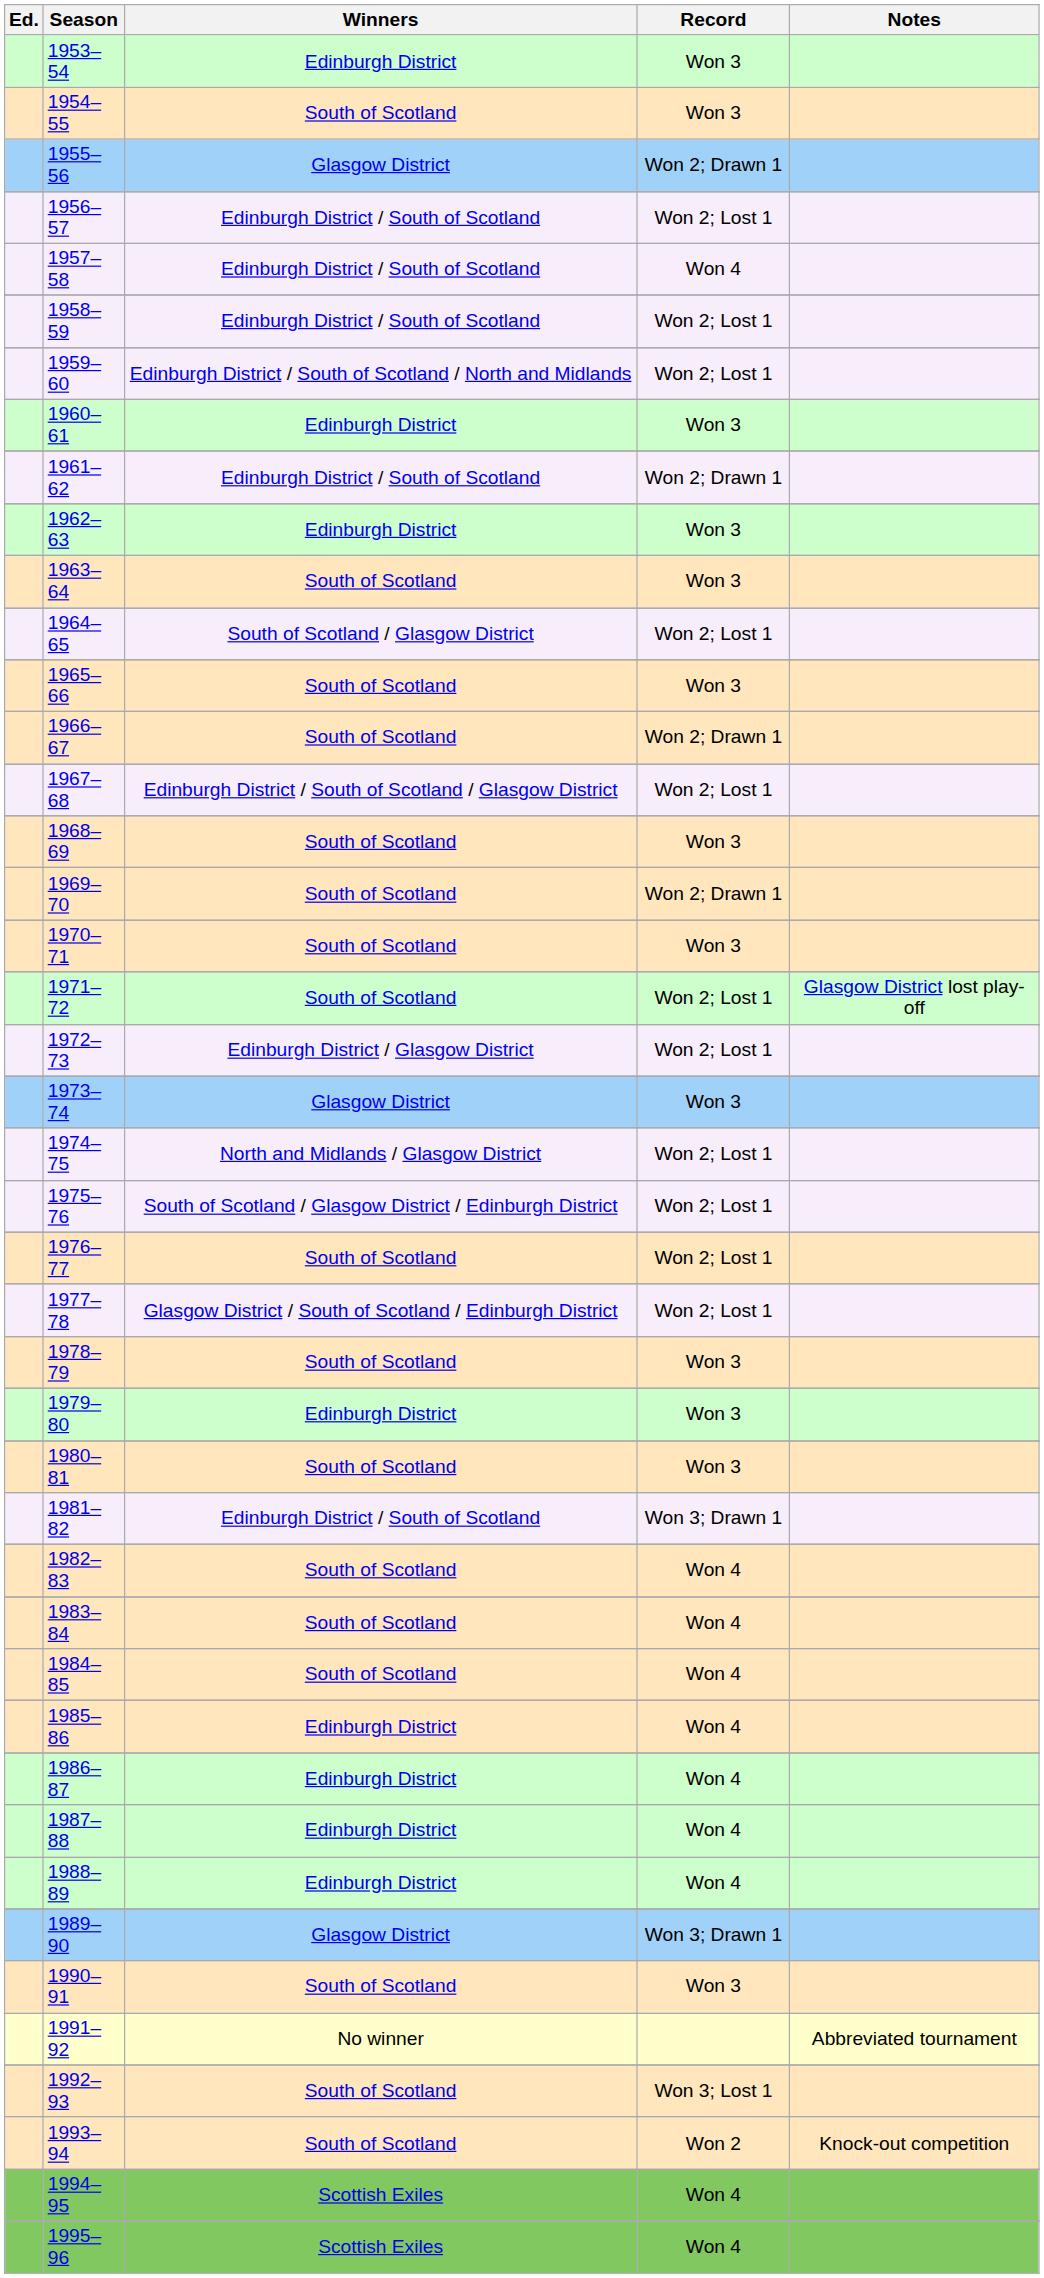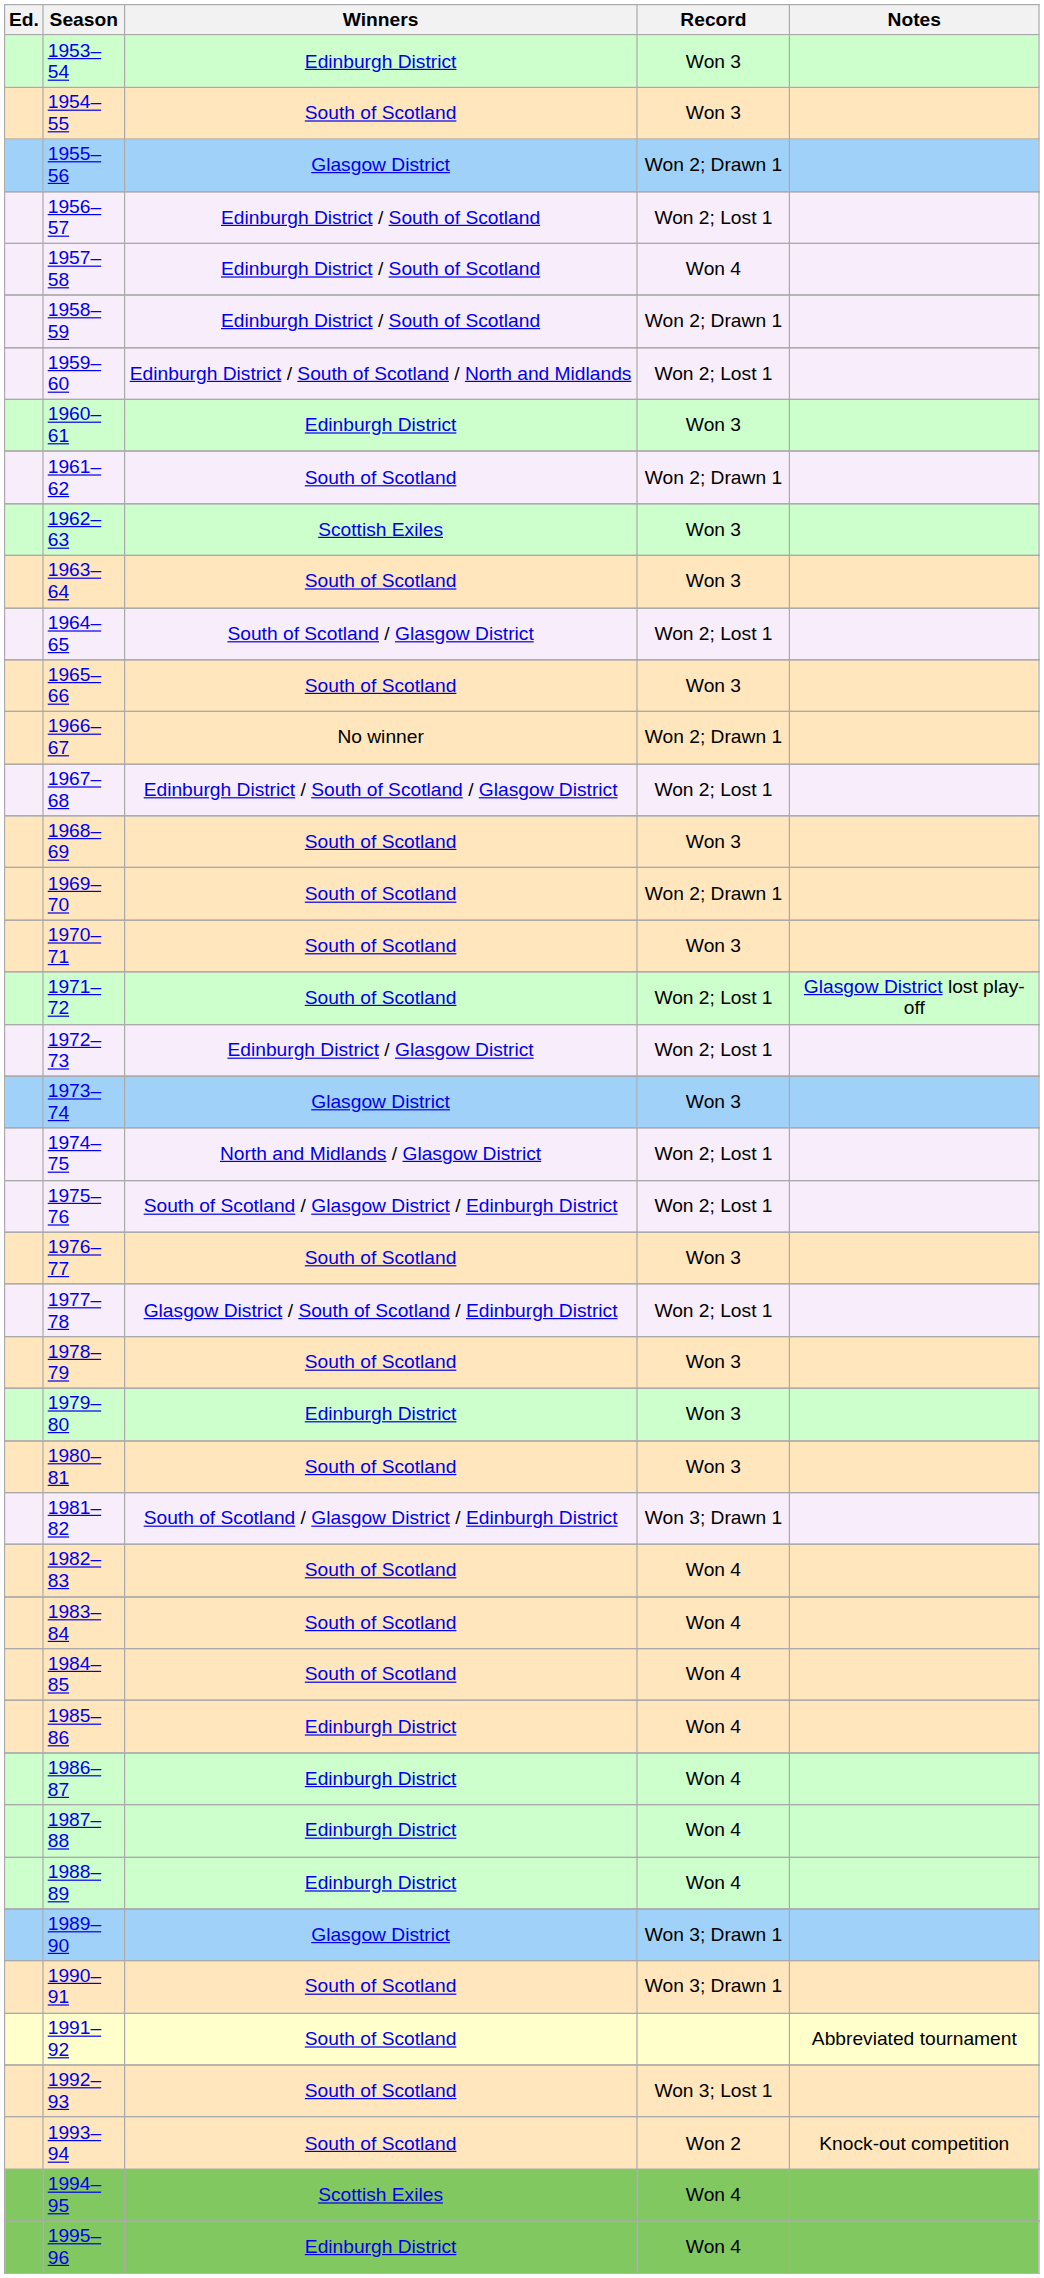 <table class="wikitable" style="text-align: center;">
 <tr>
 <th width=>Ed.</th>
 <th width="60">Season</th>
 <th width="420">Winners</th>
 <th width="120">Record</th>
 <th width="200">Notes</th>
 </tr>
 <tr bgcolor="#ccffcc">
 <td></td>
 <td align="left"><a href='#'>1953–54</a></td>
 <td><a href='#'>Edinburgh District</a></td>
 <td>Won 3</td>
 <td></td>
 </tr>
 <tr bgcolor="#ffe6bd">
 <td></td>
 <td align="left"><a href='#'>1954–55</a></td>
 <td><a href='#'>South of Scotland</a></td>
 <td>Won 3</td>
 <td></td>
 </tr>
 <tr bgcolor="#A0D1F9">
 <td></td>
 <td align="left"><a href='#'>1955–56</a></td>
 <td><a href='#'>Glasgow District</a></td>
 <td>Won 2; Drawn 1</td>
 <td></td>
 </tr>
 <tr>
 </tr>
 <tr bgcolor="#f8edfa">
 <td></td>
 <td align="left"><a href='#'>1956–57</a></td>
 <td><a href='#'>Edinburgh District</a> / <a href='#'>South of Scotland</a></td>
 <td>Won 2; Lost 1</td>
 <td></td>
 </tr>
 <tr>
 </tr>
 <tr bgcolor="#f8edfa">
 <td></td>
 <td align="left"><a href='#'>1957–58</a></td>
 <td><a href='#'>Edinburgh District</a> / <a href='#'>South of Scotland</a></td>
 <td>Won 4</td>
 <td></td>
 </tr>
 <tr>
 </tr>
 <tr bgcolor="#f8edfa">
 <td></td>
 <td align="left"><a href='#'>1958–59</a></td>
 <td><a href='#'>Edinburgh District</a> / <a href='#'>South of Scotland</a></td>
-<td>Won 2; Lost 1</td>
+<td>Won 2; Drawn 1</td>
 <td></td>
 </tr>
 <tr>
 </tr>
 <tr bgcolor="#f8edfa">
 <td></td>
 <td align="left"><a href='#'>1959–60</a></td>
 <td><a href='#'>Edinburgh District</a> / <a href='#'>South of Scotland</a> / <a href='#'>North and Midlands</a></td>
 <td>Won 2; Lost 1</td>
 <td></td>
 </tr>
 <tr>
 </tr>
 <tr bgcolor="#ccffcc">
 <td></td>
 <td align="left"><a href='#'>1960–61</a></td>
 <td><a href='#'>Edinburgh District</a></td>
 <td>Won 3</td>
 <td></td>
 </tr>
 <tr>
 </tr>
 <tr bgcolor="#f8edfa">
 <td></td>
 <td align="left"><a href='#'>1961–62</a></td>
-<td><a href='#'>Edinburgh District</a> / <a href='#'>South of Scotland</a></td>
+<td><a href='#'>South of Scotland</a></td>
 <td>Won 2; Drawn 1</td>
 <td></td>
 </tr>
 <tr>
 </tr>
 <tr bgcolor="#ccffcc">
 <td></td>
 <td align="left"><a href='#'>1962–63</a></td>
-<td><a href='#'>Edinburgh District</a></td>
+<td><a href='#'>Scottish Exiles</a></td>
 <td>Won 3</td>
 <td></td>
 </tr>
 <tr>
 </tr>
 <tr bgcolor="#ffe6bd">
 <td></td>
 <td align="left"><a href='#'>1963–64</a></td>
 <td><a href='#'>South of Scotland</a></td>
 <td>Won 3</td>
 <td></td>
 </tr>
 <tr>
 </tr>
 <tr bgcolor="#f8edfa">
 <td></td>
 <td align="left"><a href='#'>1964–65</a></td>
 <td><a href='#'>South of Scotland</a> / <a href='#'>Glasgow District</a></td>
 <td>Won 2; Lost 1</td>
 <td></td>
 </tr>
 <tr>
 </tr>
 <tr bgcolor="#ffe6bd">
 <td></td>
 <td align="left"><a href='#'>1965–66</a></td>
 <td><a href='#'>South of Scotland</a></td>
 <td>Won 3</td>
 <td></td>
 </tr>
 <tr>
 </tr>
 <tr bgcolor="#ffe6bd">
 <td></td>
 <td align="left"><a href='#'>1966–67</a></td>
-<td><a href='#'>South of Scotland</a></td>
+<td>No winner</td>
 <td>Won 2; Drawn 1</td>
 <td></td>
 </tr>
 <tr>
 </tr>
 <tr bgcolor="#f8edfa">
 <td></td>
 <td align="left"><a href='#'>1967–68</a></td>
 <td><a href='#'>Edinburgh District</a> / <a href='#'>South of Scotland</a> / <a href='#'>Glasgow District</a></td>
 <td>Won 2; Lost 1</td>
 <td></td>
 </tr>
 <tr>
 </tr>
 <tr bgcolor="#ffe6bd">
 <td></td>
 <td align="left"><a href='#'>1968–69</a></td>
 <td><a href='#'>South of Scotland</a></td>
 <td>Won 3</td>
 <td></td>
 </tr>
 <tr>
 </tr>
 <tr bgcolor="#ffe6bd">
 <td></td>
 <td align="left"><a href='#'>1969–70</a></td>
 <td><a href='#'>South of Scotland</a></td>
 <td>Won 2; Drawn 1</td>
 <td></td>
 </tr>
 <tr>
 </tr>
 <tr bgcolor="#ffe6bd">
 <td></td>
 <td align="left"><a href='#'>1970–71</a></td>
 <td><a href='#'>South of Scotland</a></td>
 <td>Won 3</td>
 <td></td>
 </tr>
 <tr>
 </tr>
 <tr bgcolor="#ccffcc">
 <td></td>
 <td align="left"><a href='#'>1971–72</a></td>
 <td><a href='#'>South of Scotland</a></td>
 <td>Won 2; Lost 1</td>
 <td><a href='#'>Glasgow District</a> lost play-off</td>
 </tr>
 <tr>
 </tr>
 <tr bgcolor="#f8edfa">
 <td></td>
 <td align="left"><a href='#'>1972–73</a></td>
 <td><a href='#'>Edinburgh District</a> / <a href='#'>Glasgow District</a></td>
 <td>Won 2; Lost 1</td>
 <td></td>
 </tr>
 <tr>
 </tr>
 <tr bgcolor="#A0D1F9">
 <td></td>
 <td align="left"><a href='#'>1973–74</a></td>
 <td><a href='#'>Glasgow District</a></td>
 <td>Won 3</td>
 <td></td>
 </tr>
 <tr>
 </tr>
 <tr bgcolor="#f8edfa">
 <td></td>
 <td align="left"><a href='#'>1974–75</a></td>
 <td><a href='#'>North and Midlands</a> / <a href='#'>Glasgow District</a></td>
 <td>Won 2; Lost 1</td>
 <td></td>
 </tr>
 <tr>
 </tr>
 <tr bgcolor="#f8edfa">
 <td></td>
 <td align="left"><a href='#'>1975–76</a></td>
 <td><a href='#'>South of Scotland</a> / <a href='#'>Glasgow District</a> / <a href='#'>Edinburgh District</a></td>
 <td>Won 2; Lost 1</td>
 <td></td>
 </tr>
 <tr>
 </tr>
 <tr bgcolor="#ffe6bd">
 <td></td>
 <td align="left"><a href='#'>1976–77</a></td>
 <td><a href='#'>South of Scotland</a></td>
-<td>Won 2; Lost 1</td>
+<td>Won 3</td>
 <td></td>
 </tr>
 <tr>
 </tr>
 <tr bgcolor="#f8edfa">
 <td></td>
 <td align="left"><a href='#'>1977–78</a></td>
 <td><a href='#'>Glasgow District</a> / <a href='#'>South of Scotland</a> / <a href='#'>Edinburgh District</a></td>
 <td>Won 2; Lost 1</td>
 <td></td>
 </tr>
 <tr>
 </tr>
 <tr bgcolor="#ffe6bd">
 <td></td>
 <td align="left"><a href='#'>1978–79</a></td>
 <td><a href='#'>South of Scotland</a></td>
 <td>Won 3</td>
 <td></td>
 </tr>
 <tr>
 </tr>
 <tr bgcolor="#ccffcc">
 <td></td>
 <td align="left"><a href='#'>1979–80</a></td>
 <td><a href='#'>Edinburgh District</a></td>
 <td>Won 3</td>
 <td></td>
 </tr>
 <tr>
 </tr>
 <tr bgcolor="#ffe6bd">
 <td></td>
 <td align="left"><a href='#'>1980–81</a></td>
 <td><a href='#'>South of Scotland</a></td>
 <td>Won 3</td>
 <td></td>
 </tr>
 <tr>
 </tr>
 <tr bgcolor="#f8edfa">
 <td></td>
 <td align="left"><a href='#'>1981–82</a></td>
-<td><a href='#'>Edinburgh District</a> / <a href='#'>South of Scotland</a></td>
+<td><a href='#'>South of Scotland</a> / <a href='#'>Glasgow District</a> / <a href='#'>Edinburgh District</a></td>
 <td>Won 3; Drawn 1</td>
 <td></td>
 </tr>
 <tr>
 </tr>
 <tr bgcolor="#ffe6bd">
 <td></td>
 <td align="left"><a href='#'>1982–83</a></td>
 <td><a href='#'>South of Scotland</a></td>
 <td>Won 4</td>
 <td></td>
 </tr>
 <tr>
 </tr>
 <tr bgcolor="#ffe6bd">
 <td></td>
 <td align="left"><a href='#'>1983–84</a></td>
 <td><a href='#'>South of Scotland</a></td>
 <td>Won 4</td>
 <td></td>
 </tr>
 <tr>
 </tr>
 <tr bgcolor="#ffe6bd">
 <td></td>
 <td align="left"><a href='#'>1984–85</a></td>
 <td><a href='#'>South of Scotland</a></td>
 <td>Won 4</td>
 <td></td>
 </tr>
 <tr>
 </tr>
 <tr bgcolor="#ffe6bd">
 <td></td>
 <td align="left"><a href='#'>1985–86</a></td>
 <td><a href='#'>Edinburgh District</a></td>
 <td>Won 4</td>
 <td></td>
 </tr>
 <tr>
 </tr>
 <tr bgcolor="#ccffcc">
 <td></td>
 <td align="left"><a href='#'>1986–87</a></td>
 <td><a href='#'>Edinburgh District</a></td>
 <td>Won 4</td>
 <td></td>
 </tr>
 <tr>
 </tr>
 <tr bgcolor="#ccffcc">
 <td></td>
 <td align="left"><a href='#'>1987–88</a></td>
 <td><a href='#'>Edinburgh District</a></td>
 <td>Won 4</td>
 <td></td>
 </tr>
 <tr>
 </tr>
 <tr bgcolor="#ccffcc">
 <td></td>
 <td align="left"><a href='#'>1988–89</a></td>
 <td><a href='#'>Edinburgh District</a></td>
 <td>Won 4</td>
 <td></td>
 </tr>
 <tr>
 </tr>
 <tr bgcolor="#A0D1F9">
 <td></td>
 <td align="left"><a href='#'>1989–90</a></td>
 <td><a href='#'>Glasgow District</a></td>
 <td>Won 3; Drawn 1</td>
 <td></td>
 </tr>
 <tr>
 </tr>
 <tr bgcolor="#ffe6bd">
 <td></td>
 <td align="left"><a href='#'>1990–91</a></td>
 <td><a href='#'>South of Scotland</a></td>
-<td>Won 3</td>
+<td>Won 3; Drawn 1</td>
 <td></td>
 </tr>
 <tr>
 </tr>
 <tr bgcolor="#ffffcc">
 <td></td>
 <td align="left"><a href='#'>1991–92</a></td>
-<td>No winner</td>
+<td><a href='#'>South of Scotland</a></td>
 <td></td>
 <td>Abbreviated tournament</td>
 </tr>
 <tr>
 </tr>
 <tr bgcolor="#ffe6bd">
 <td></td>
 <td align="left"><a href='#'>1992–93</a></td>
 <td><a href='#'>South of Scotland</a></td>
 <td>Won 3; Lost 1</td>
 <td></td>
 </tr>
 <tr>
 </tr>
 <tr bgcolor="#ffe6bd">
 <td></td>
 <td align="left"><a href='#'>1993–94</a></td>
 <td><a href='#'>South of Scotland</a></td>
 <td>Won 2</td>
 <td>Knock-out competition</td>
 </tr>
 <tr>
 </tr>
 <tr bgcolor="#82C860">
 <td></td>
 <td align="left"><a href='#'>1994–95</a></td>
 <td><a href='#'>Scottish Exiles</a></td>
 <td>Won 4</td>
 <td></td>
 </tr>
 <tr>
 </tr>
 <tr bgcolor="#82C860">
 <td></td>
 <td align="left"><a href='#'>1995–96</a></td>
-<td><a href='#'>Scottish Exiles</a></td>
+<td><a href='#'>Edinburgh District</a></td>
 <td>Won 4</td>
 <td></td>
 </tr>
 </table>
